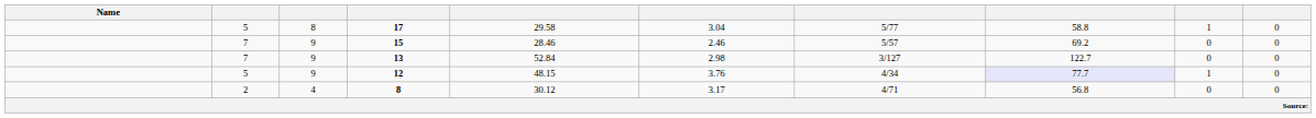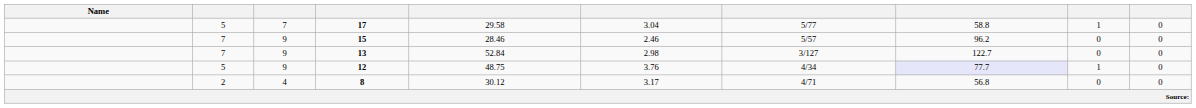 <table class="wikitable sortable"  style="font-size:85%; width:95%;">
 <tr style="text-align:center;">
 <th style="color: black;">Name</th>
 <th style="color: black;"></th>
 <th style="color: black;"></th>
 <th style="color: black;"></th>
 <th style="color: black;"></th>
 <th style="color: black;"></th>
 <th style="color: black;"></th>
 <th style="color: black;"></th>
 <th style="color: black;"></th>
 <th style="color: black;"></th>
 </tr>
 <tr style="text-align:center;">
 <td></td>
 <td>5</td>
-<td>8</td>
+<td>7</td>
 <td><strong>17</strong></td>
 <td>29.58</td>
 <td>3.04</td>
 <td>5/77</td>
 <td>58.8</td>
 <td>1</td>
 <td>0</td>
 </tr>
 <tr style="text-align:center;">
 <td></td>
 <td>7</td>
 <td>9</td>
 <td><strong>15</strong></td>
 <td>28.46</td>
 <td>2.46</td>
 <td>5/57</td>
-<td>69.2</td>
+<td>96.2</td>
 <td>0</td>
 <td>0</td>
 </tr>
 <tr style="text-align:center;">
 <td></td>
 <td>7</td>
 <td>9</td>
 <td><strong>13</strong></td>
 <td>52.84</td>
 <td>2.98</td>
 <td>3/127</td>
 <td>122.7</td>
 <td>0</td>
 <td>0</td>
 </tr>
 <tr style="text-align:center;">
 <td></td>
 <td>5</td>
 <td>9</td>
 <td><strong>12</strong></td>
-<td>48.15</td>
+<td>48.75</td>
 <td>3.76</td>
 <td>4/34</td>
 <td style="background: lavender;">77.7</td>
 <td>1</td>
 <td>0</td>
 </tr>
 <tr style="text-align:center;">
 <td></td>
 <td>2</td>
 <td>4</td>
 <td><strong>8</strong></td>
 <td>30.12</td>
 <td>3.17</td>
 <td>4/71</td>
 <td>56.8</td>
 <td>0</td>
 <td>0</td>
 </tr>
 <tr>
 <th colspan="10" style="text-align:right;"><small><strong>Source:</strong> </small></th>
 </tr>
 </table>
